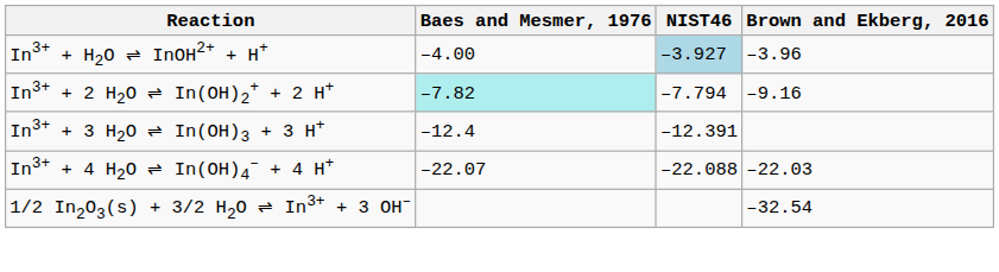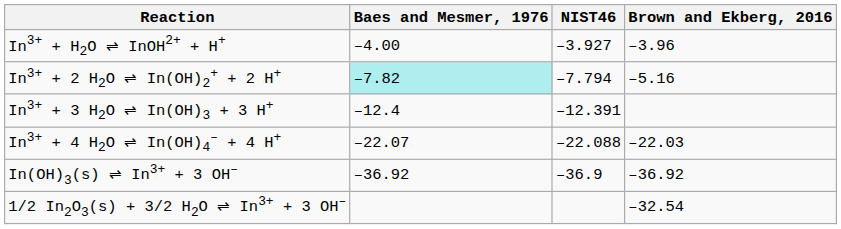 <table class="wikitable">
 <tr>
 <th>Reaction</th>
 <th>Baes and Mesmer, 1976</th>
 <th>NIST46</th>
 <th>Brown and Ekberg, 2016</th>
 </tr>
 <tr>
 <td>In<sup>3+</sup> + H<sub>2</sub>O ⇌ InOH<sup>2+</sup> + H<sup>+</sup></td>
 <td>–4.00</td>
-<td style="background: lightblue;">–3.927</td>
+<td>–3.927</td>
 <td>–3.96</td>
 </tr>
 <tr>
 <td>In<sup>3+</sup> + 2 H<sub>2</sub>O ⇌ In(OH)<sub>2</sub><sup>+</sup> + 2 H<sup>+</sup></td>
 <td style="background: paleturquoise;">–7.82</td>
 <td>–7.794</td>
-<td>–9.16</td>
+<td>–5.16</td>
 </tr>
 <tr>
 <td>In<sup>3+</sup> + 3 H<sub>2</sub>O ⇌ In(OH)<sub>3</sub> + 3 H<sup>+</sup></td>
 <td>–12.4</td>
 <td>–12.391</td>
 <td></td>
 </tr>
 <tr>
 <td>In<sup>3+</sup> + 4 H<sub>2</sub>O ⇌ In(OH)<sub>4</sub><sup>–</sup> + 4 H<sup>+</sup></td>
 <td>–22.07</td>
 <td>–22.088</td>
 <td>–22.03</td>
 </tr>
 <tr>
+<td>In(OH)<sub>3</sub>(s) ⇌ In<sup>3+</sup> + 3 OH<sup>–</sup></td>
+<td>–36.92</td>
+<td>–36.9</td>
+<td>–36.92</td>
+</tr>
+<tr>
 <td>1/2 In<sub>2</sub>O<sub>3</sub>(s) + 3/2 H<sub>2</sub>O ⇌ In<sup>3+</sup> + 3 OH<sup>–</sup></td>
 <td></td>
 <td></td>
 <td>–32.54</td>
 </tr>
 </table>
